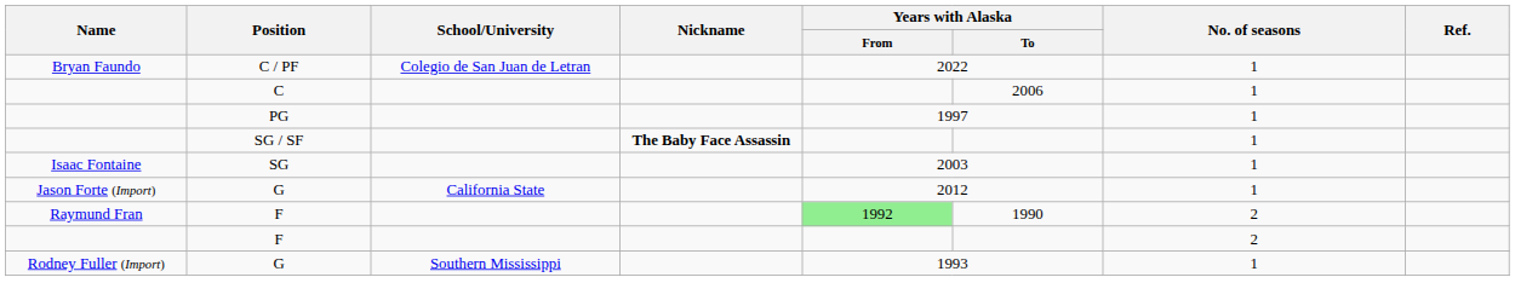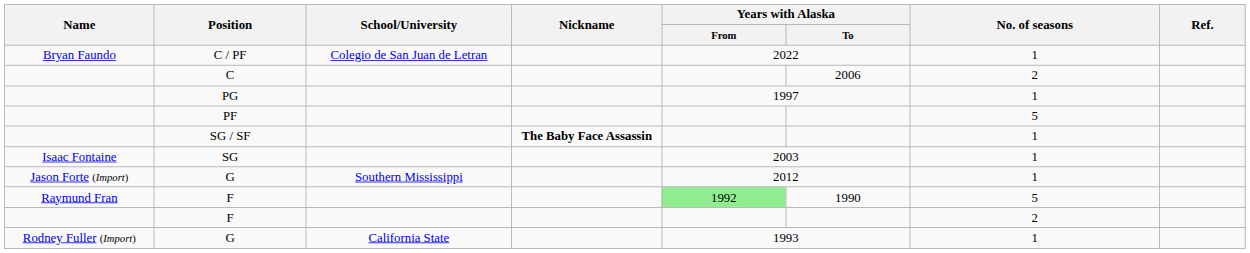 <table class="wikitable sortable" style="text-align:center" width="98%">
 <tr>
 <th style="width:180px;" rowspan="2">Name</th>
 <th rowspan="2">Position</th>
 <th style="width:250px;" rowspan="2">School/University</th>
 <th style="width:180px;" rowspan="2">Nickname</th>
 <th style="width:180px; text-align:center;" colspan="2">Years with Alaska</th>
 <th rowspan="2">No. of seasons</th>
 <th rowspan="2"; class=unsortable>Ref.</th>
 </tr>
 <tr>
 <th style="width:10%; text-align:center;"><small>From</small></th>
 <th style="width:10%; text-align:center;"><small>To</small></th>
 </tr>
 <tr>
 <td><a href='#'>Bryan Faundo</a></td>
 <td>C / PF</td>
 <td><a href='#'>Colegio de San Juan de Letran</a></td>
 <td></td>
 <td colspan="2">2022</td>
 <td>1</td>
 <td></td>
 </tr>
 <tr>
 <td></td>
 <td>C</td>
 <td></td>
 <td></td>
 <td></td>
 <td>2006</td>
-<td>1</td>
+<td>2</td>
 <td></td>
 </tr>
 <tr>
 <td></td>
 <td>PG</td>
 <td></td>
 <td></td>
 <td colspan="2">1997</td>
 <td>1</td>
+<td></td>
+</tr>
+<tr>
+<td></td>
+<td>PF</td>
+<td></td>
+<td></td>
+<td></td>
+<td></td>
+<td>5</td>
 <td></td>
 </tr>
 <tr>
 <td></td>
 <td>SG / SF</td>
 <td></td>
 <td><strong>The Baby Face Assassin</strong></td>
 <td></td>
 <td></td>
 <td>1</td>
 <td></td>
 </tr>
 <tr>
 <td><a href='#'>Isaac Fontaine</a></td>
 <td>SG</td>
 <td></td>
 <td></td>
 <td colspan="2">2003</td>
 <td>1</td>
 <td></td>
 </tr>
 <tr>
 <td><a href='#'>Jason Forte</a> <small>(<em>Import</em>)</small></td>
 <td>G</td>
-<td><a href='#'>California State</a></td>
+<td><a href='#'>Southern Mississippi</a></td>
 <td></td>
 <td colspan="2">2012</td>
 <td>1</td>
 <td></td>
 </tr>
 <tr>
 <td><a href='#'>Raymund Fran</a></td>
 <td>F</td>
 <td></td>
 <td></td>
 <td style="background: lightgreen;">1992</td>
 <td>1990</td>
-<td>2</td>
+<td>5</td>
 <td></td>
 </tr>
 <tr>
 <td><br></td>
 <td>F</td>
 <td></td>
 <td></td>
 <td></td>
 <td></td>
 <td>2</td>
 <td></td>
 </tr>
 <tr>
 <td><a href='#'>Rodney Fuller</a> <small>(<em>Import</em>)</small></td>
 <td>G</td>
-<td><a href='#'>Southern Mississippi</a></td>
+<td><a href='#'>California State</a></td>
 <td></td>
 <td colspan="2">1993</td>
 <td>1</td>
 <td></td>
 </tr>
 </table>
